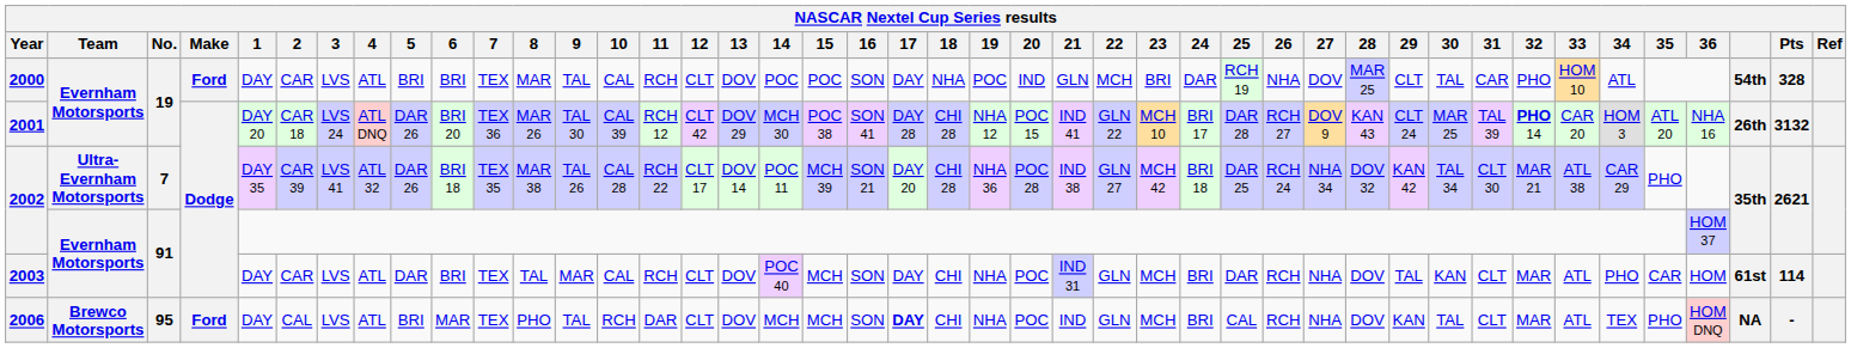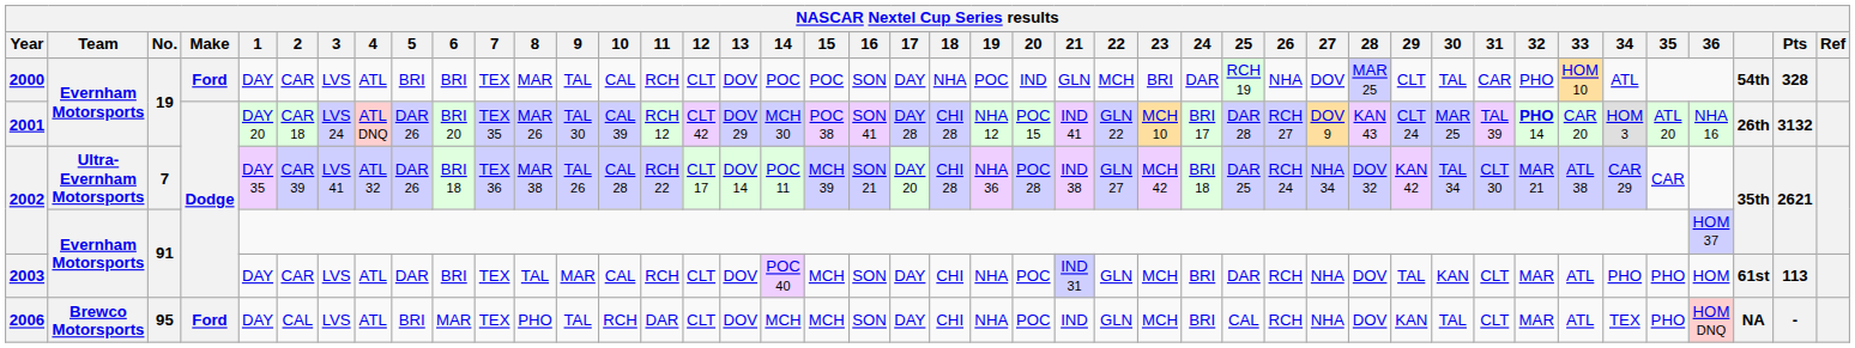 <table class="wikitable" style="text-align:center; font-size:75%">
 <tr>
 <th colspan=45><a href='#'>NASCAR</a> <a href='#'>Nextel Cup Series</a> results</th>
 </tr>
 <tr>
 <th>Year</th>
 <th>Team</th>
 <th>No.</th>
 <th>Make</th>
 <th>1</th>
 <th>2</th>
 <th>3</th>
 <th>4</th>
 <th>5</th>
 <th>6</th>
 <th>7</th>
 <th>8</th>
 <th>9</th>
 <th>10</th>
 <th>11</th>
 <th>12</th>
 <th>13</th>
 <th>14</th>
 <th>15</th>
 <th>16</th>
 <th>17</th>
 <th>18</th>
 <th>19</th>
 <th>20</th>
 <th>21</th>
 <th>22</th>
 <th>23</th>
 <th>24</th>
 <th>25</th>
 <th>26</th>
 <th>27</th>
 <th>28</th>
 <th>29</th>
 <th>30</th>
 <th>31</th>
 <th>32</th>
 <th>33</th>
 <th>34</th>
 <th>35</th>
 <th>36</th>
 <th></th>
 <th>Pts</th>
 <th>Ref</th>
 </tr>
 <tr>
 <th><a href='#'>2000</a></th>
 <th rowspan=2><a href='#'>Evernham Motorsports</a></th>
 <th rowspan=2>19</th>
 <th><a href='#'>Ford</a></th>
 <td><a href='#'>DAY</a></td>
 <td><a href='#'>CAR</a></td>
 <td><a href='#'>LVS</a></td>
 <td><a href='#'>ATL</a></td>
 <td><a href='#'>BRI</a></td>
 <td><a href='#'>BRI</a></td>
 <td><a href='#'>TEX</a></td>
 <td><a href='#'>MAR</a></td>
 <td><a href='#'>TAL</a></td>
 <td><a href='#'>CAL</a></td>
 <td><a href='#'>RCH</a></td>
 <td><a href='#'>CLT</a></td>
 <td><a href='#'>DOV</a></td>
 <td><a href='#'>POC</a></td>
 <td><a href='#'>POC</a></td>
 <td><a href='#'>SON</a></td>
 <td><a href='#'>DAY</a></td>
 <td><a href='#'>NHA</a></td>
 <td><a href='#'>POC</a></td>
 <td><a href='#'>IND</a></td>
 <td><a href='#'>GLN</a></td>
 <td><a href='#'>MCH</a></td>
 <td><a href='#'>BRI</a></td>
 <td><a href='#'>DAR</a></td>
 <td style="background:#DFFFDF;"><a href='#'>RCH</a><br><small>19</small></td>
 <td><a href='#'>NHA</a></td>
 <td><a href='#'>DOV</a></td>
 <td style="background:#CFCFFF;"><a href='#'>MAR</a><br><small>25</small></td>
 <td><a href='#'>CLT</a></td>
 <td><a href='#'>TAL</a></td>
 <td><a href='#'>CAR</a></td>
 <td><a href='#'>PHO</a></td>
 <td style="background:#FFDF9F;"><a href='#'>HOM</a><br><small>10</small></td>
 <td><a href='#'>ATL</a></td>
 <td colspan=2></td>
 <th>54th</th>
 <th>328</th>
 <th></th>
 </tr>
 <tr>
 <th><a href='#'>2001</a></th>
 <th rowspan=4><a href='#'>Dodge</a></th>
 <td style="background:#DFFFDF;"><a href='#'>DAY</a><br><small>20</small></td>
 <td style="background:#DFFFDF;"><a href='#'>CAR</a><br><small>18</small></td>
 <td style="background:#CFCFFF;"><a href='#'>LVS</a><br><small>24</small></td>
 <td style="background:#FFCFCF;"><a href='#'>ATL</a><br><small>DNQ</small></td>
 <td style="background:#CFCFFF;"><a href='#'>DAR</a><br><small>26</small></td>
 <td style="background:#DFFFDF;"><a href='#'>BRI</a><br><small>20</small></td>
-<td style="background:#CFCFFF;"><a href='#'>TEX</a><br><small>36</small></td>
+<td style="background:#CFCFFF;"><a href='#'>TEX</a><br><small>35</small></td>
 <td style="background:#CFCFFF;"><a href='#'>MAR</a><br><small>26</small></td>
 <td style="background:#CFCFFF;"><a href='#'>TAL</a><br><small>30</small></td>
 <td style="background:#CFCFFF;"><a href='#'>CAL</a><br><small>39</small></td>
 <td style="background:#DFFFDF;"><a href='#'>RCH</a><br><small>12</small></td>
 <td style="background:#EFCFFF;"><a href='#'>CLT</a><br><small>42</small></td>
 <td style="background:#CFCFFF;"><a href='#'>DOV</a><br><small>29</small></td>
 <td style="background:#CFCFFF;"><a href='#'>MCH</a><br><small>30</small></td>
 <td style="background:#EFCFFF;"><a href='#'>POC</a><br><small>38</small></td>
 <td style="background:#EFCFFF;"><a href='#'>SON</a><br><small>41</small></td>
 <td style="background:#CFCFFF;"><a href='#'>DAY</a><br><small>28</small></td>
 <td style="background:#CFCFFF;"><a href='#'>CHI</a><br><small>28</small></td>
 <td style="background:#DFFFDF;"><a href='#'>NHA</a><br><small>12</small></td>
 <td style="background:#DFFFDF;"><a href='#'>POC</a><br><small>15</small></td>
 <td style="background:#EFCFFF;"><a href='#'>IND</a> <br><small>41</small></td>
 <td style="background:#CFCFFF;"><a href='#'>GLN</a><br><small>22</small></td>
 <td style="background:#FFDF9F;"><a href='#'>MCH</a><br><small>10</small></td>
 <td style="background:#DFFFDF;"><a href='#'>BRI</a><br><small>17</small></td>
 <td style="background:#CFCFFF;"><a href='#'>DAR</a><br><small>28</small></td>
 <td style="background:#CFCFFF;"><a href='#'>RCH</a><br><small>27</small></td>
 <td style="background:#FFDF9F;"><a href='#'>DOV</a><br><small>9</small></td>
 <td style="background:#EFCFFF;"><a href='#'>KAN</a><br><small>43</small></td>
 <td style="background:#CFCFFF;"><a href='#'>CLT</a><br><small>24</small></td>
 <td style="background:#CFCFFF;"><a href='#'>MAR</a><br><small>25</small></td>
 <td style="background:#EFCFFF;"><a href='#'>TAL</a><br><small>39</small></td>
 <td style="background:#DFFFDF;"><strong><a href='#'>PHO</a></strong><br><small>14</small></td>
 <td style="background:#DFFFDF;"><a href='#'>CAR</a><br><small>20</small></td>
 <td style="background:#DFDFDF;"><a href='#'>HOM</a><br><small>3</small></td>
 <td style="background:#DFFFDF;"><a href='#'>ATL</a><br><small>20</small></td>
 <td style="background:#DFFFDF;"><a href='#'>NHA</a><br><small>16</small></td>
 <th>26th</th>
 <th>3132</th>
 <th></th>
 </tr>
 <tr>
 <th rowspan=2><a href='#'>2002</a></th>
 <th><a href='#'>Ultra-Evernham Motorsports</a></th>
 <th>7</th>
 <td style="background:#EFCFFF;"><a href='#'>DAY</a><br><small>35</small></td>
 <td style="background:#CFCFFF;"><a href='#'>CAR</a><br><small>39</small></td>
 <td style="background:#CFCFFF;"><a href='#'>LVS</a><br><small>41</small></td>
 <td style="background:#CFCFFF;"><a href='#'>ATL</a><br><small>32</small></td>
 <td style="background:#CFCFFF;"><a href='#'>DAR</a><br><small>26</small></td>
 <td style="background:#DFFFDF;"><a href='#'>BRI</a><br><small>18</small></td>
-<td style="background:#CFCFFF;"><a href='#'>TEX</a><br><small>35</small></td>
+<td style="background:#CFCFFF;"><a href='#'>TEX</a><br><small>36</small></td>
 <td style="background:#CFCFFF;"><a href='#'>MAR</a><br><small>38</small></td>
 <td style="background:#CFCFFF;"><a href='#'>TAL</a><br><small>26</small></td>
 <td style="background:#CFCFFF;"><a href='#'>CAL</a><br><small>28</small></td>
 <td style="background:#CFCFFF;"><a href='#'>RCH</a><br><small>22</small></td>
 <td style="background:#DFFFDF;"><a href='#'>CLT</a><br><small>17</small></td>
 <td style="background:#DFFFDF;"><a href='#'>DOV</a><br><small>14</small></td>
 <td style="background:#DFFFDF;"><a href='#'>POC</a><br><small>11</small></td>
 <td style="background:#CFCFFF;"><a href='#'>MCH</a><br><small>39</small></td>
 <td style="background:#CFCFFF;"><a href='#'>SON</a><br><small>21</small></td>
 <td style="background:#DFFFDF;"><a href='#'>DAY</a><br><small>20</small></td>
 <td style="background:#CFCFFF;"><a href='#'>CHI</a><br><small>28</small></td>
 <td style="background:#EFCFFF;"><a href='#'>NHA</a><br><small>36</small></td>
 <td style="background:#CFCFFF;"><a href='#'>POC</a><br><small>28</small></td>
 <td style="background:#EFCFFF;"><a href='#'>IND</a><br><small>38</small></td>
 <td style="background:#CFCFFF;"><a href='#'>GLN</a><br><small>27</small></td>
 <td style="background:#EFCFFF;"><a href='#'>MCH</a><br><small>42</small></td>
 <td style="background:#DFFFDF;"><a href='#'>BRI</a><br><small>18</small></td>
 <td style="background:#CFCFFF;"><a href='#'>DAR</a><br><small>25</small></td>
 <td style="background:#CFCFFF;"><a href='#'>RCH</a><br><small>24</small></td>
 <td style="background:#CFCFFF;"><a href='#'>NHA</a><br><small>34</small></td>
 <td style="background:#CFCFFF;"><a href='#'>DOV</a><br><small>32</small></td>
 <td style="background:#EFCFFF;"><a href='#'>KAN</a><br><small>42</small></td>
 <td style="background:#CFCFFF;"><a href='#'>TAL</a><br><small>34</small></td>
 <td style="background:#CFCFFF;"><a href='#'>CLT</a><br><small>30</small></td>
 <td style="background:#CFCFFF;"><a href='#'>MAR</a><br><small>21</small></td>
 <td style="background:#CFCFFF;"><a href='#'>ATL</a><br><small>38</small></td>
 <td style="background:#CFCFFF;"><a href='#'>CAR</a><br><small>29</small></td>
-<td><a href='#'>PHO</a></td>
+<td><a href='#'>CAR</a></td>
 <td></td>
 <th rowspan=2>35th</th>
 <th rowspan=2>2621</th>
 <th rowspan=2></th>
 </tr>
 <tr>
 <th rowspan=2><a href='#'>Evernham Motorsports</a></th>
 <th rowspan=2>91</th>
 <td colspan=35></td>
 <td style="background:#CFCFFF;"><a href='#'>HOM</a><br><small>37</small></td>
 </tr>
 <tr>
 <th><a href='#'>2003</a></th>
 <td><a href='#'>DAY</a></td>
 <td><a href='#'>CAR</a></td>
 <td><a href='#'>LVS</a></td>
 <td><a href='#'>ATL</a></td>
 <td><a href='#'>DAR</a></td>
 <td><a href='#'>BRI</a></td>
 <td><a href='#'>TEX</a></td>
 <td><a href='#'>TAL</a></td>
 <td><a href='#'>MAR</a></td>
 <td><a href='#'>CAL</a></td>
 <td><a href='#'>RCH</a></td>
 <td><a href='#'>CLT</a></td>
 <td><a href='#'>DOV</a></td>
 <td style="background:#EFCFFF;"><a href='#'>POC</a><br><small>40</small></td>
 <td><a href='#'>MCH</a></td>
 <td><a href='#'>SON</a></td>
 <td><a href='#'>DAY</a></td>
 <td><a href='#'>CHI</a></td>
 <td><a href='#'>NHA</a></td>
 <td><a href='#'>POC</a></td>
 <td style="background:#CFCFFF;"><a href='#'>IND</a><br><small>31</small></td>
 <td><a href='#'>GLN</a></td>
 <td><a href='#'>MCH</a></td>
 <td><a href='#'>BRI</a></td>
 <td><a href='#'>DAR</a></td>
 <td><a href='#'>RCH</a></td>
 <td><a href='#'>NHA</a></td>
 <td><a href='#'>DOV</a></td>
 <td><a href='#'>TAL</a></td>
 <td><a href='#'>KAN</a></td>
 <td><a href='#'>CLT</a></td>
 <td><a href='#'>MAR</a></td>
 <td><a href='#'>ATL</a></td>
 <td><a href='#'>PHO</a></td>
-<td><a href='#'>CAR</a></td>
+<td><a href='#'>PHO</a></td>
 <td><a href='#'>HOM</a></td>
 <th>61st</th>
-<th>114</th>
+<th>113</th>
 <th></th>
 </tr>
 <tr>
 <th><a href='#'>2006</a></th>
 <th><a href='#'>Brewco Motorsports</a></th>
 <th>95</th>
 <th><a href='#'>Ford</a></th>
 <td><a href='#'>DAY</a></td>
 <td><a href='#'>CAL</a></td>
 <td><a href='#'>LVS</a></td>
 <td><a href='#'>ATL</a></td>
 <td><a href='#'>BRI</a></td>
 <td><a href='#'>MAR</a></td>
 <td><a href='#'>TEX</a></td>
 <td><a href='#'>PHO</a></td>
 <td><a href='#'>TAL</a></td>
 <td><a href='#'>RCH</a></td>
 <td><a href='#'>DAR</a></td>
 <td><a href='#'>CLT</a></td>
 <td><a href='#'>DOV</a></td>
 <td><a href='#'>MCH</a></td>
 <td><a href='#'>MCH</a></td>
 <td><a href='#'>SON</a></td>
-<td><strong><a href='#'>DAY</a></strong></td>
+<td><a href='#'>DAY</a></td>
 <td><a href='#'>CHI</a></td>
 <td><a href='#'>NHA</a></td>
 <td><a href='#'>POC</a></td>
 <td><a href='#'>IND</a></td>
 <td><a href='#'>GLN</a></td>
 <td><a href='#'>MCH</a></td>
 <td><a href='#'>BRI</a></td>
 <td><a href='#'>CAL</a></td>
 <td><a href='#'>RCH</a></td>
 <td><a href='#'>NHA</a></td>
 <td><a href='#'>DOV</a></td>
 <td><a href='#'>KAN</a></td>
 <td><a href='#'>TAL</a></td>
 <td><a href='#'>CLT</a></td>
 <td><a href='#'>MAR</a></td>
 <td><a href='#'>ATL</a></td>
 <td><a href='#'>TEX</a></td>
 <td><a href='#'>PHO</a></td>
 <td style="background:#FFCFCF;"><a href='#'>HOM</a><br><small>DNQ</small></td>
 <th>NA</th>
 <th>-</th>
 <th></th>
 </tr>
 </table>
